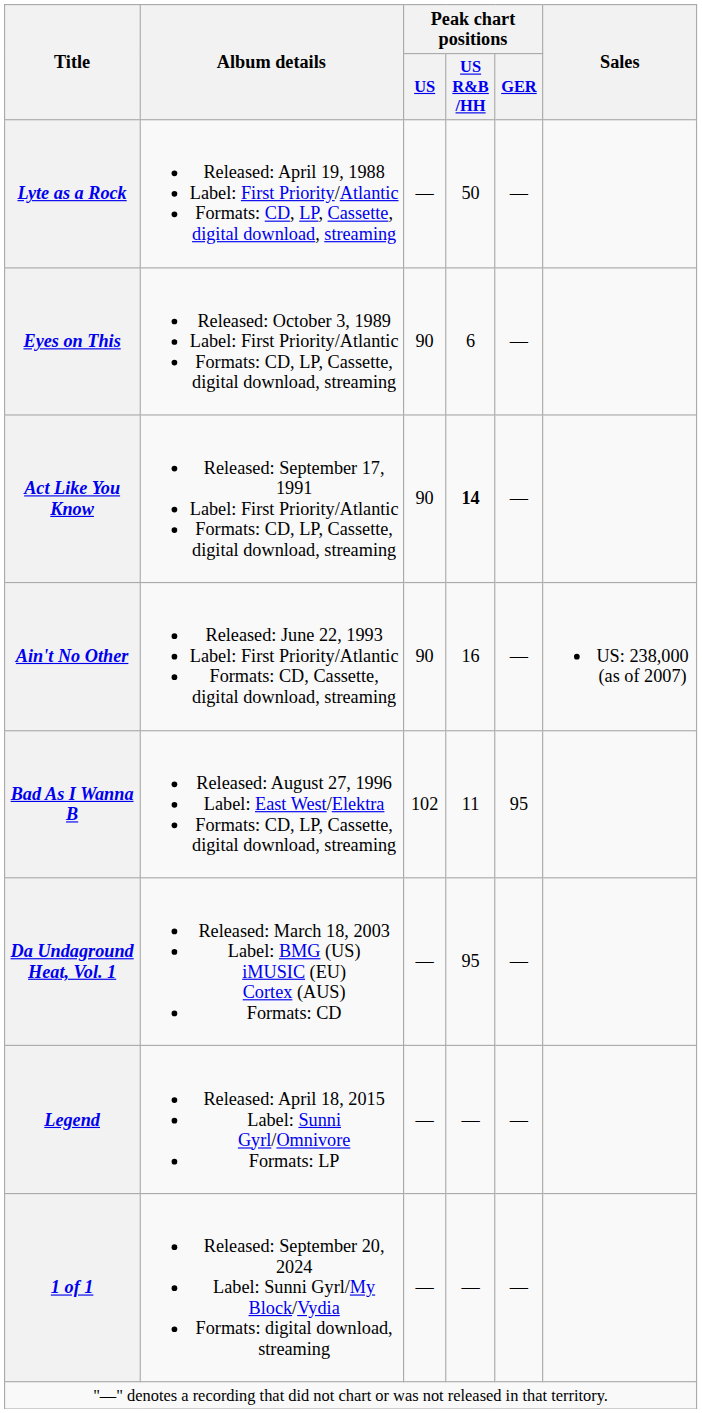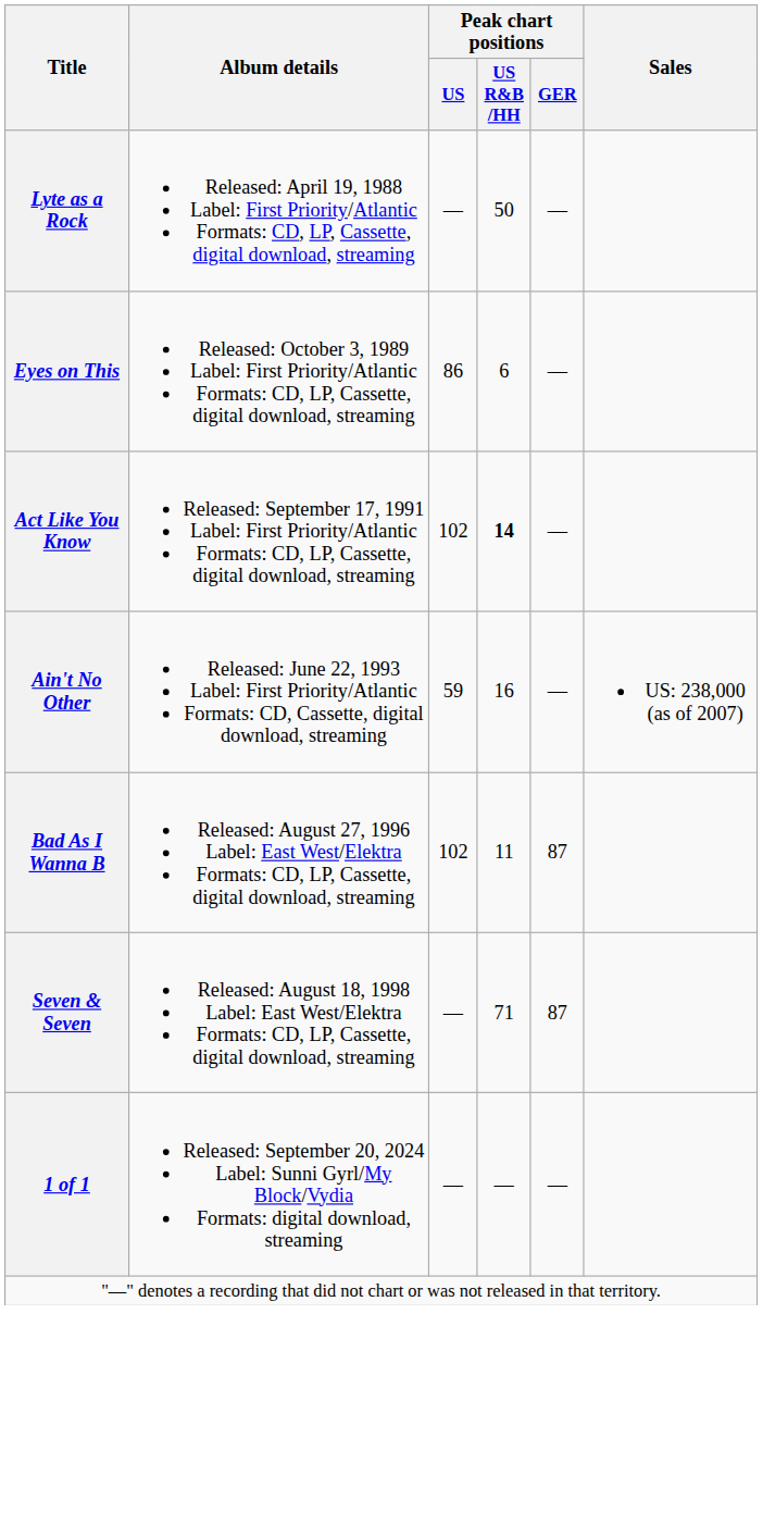 <table class="wikitable plainrowheaders" style="text-align:center;" border="1">
 <tr>
 <th scope="col" rowspan="2" style="width:10em;">Title</th>
 <th scope="col" rowspan="2" style="width:23em;">Album details</th>
 <th scope="col" colspan="3">Peak chart positions</th>
 <th scope="col" rowspan="2" style="width:12em;">Sales</th>
 </tr>
 <tr>
 <th scope="col" style="width:3em;font-size:90%;"><a href='#'>US</a><br></th>
 <th scope="col" style="width:3em;font-size:90%;"><a href='#'>US<br>R&B<br>/HH</a><br></th>
 <th scope="col" style="width:3em;font-size:90%;"><a href='#'>GER</a><br></th>
 </tr>
 <tr>
 <th scope="row"><em><a href='#'>Lyte as a Rock</a></em></th>
 <td><br><ul><li>Released: April 19, 1988</li><li>Label: <a href='#'>First Priority</a>/<a href='#'>Atlantic</a></li><li>Formats: <a href='#'>CD</a>, <a href='#'>LP</a>, <a href='#'>Cassette</a>, <a href='#'>digital download</a>, <a href='#'>streaming</a></li></ul></td>
 <td align="center">—</td>
 <td align="center">50</td>
 <td align="center">—</td>
 <td></td>
 </tr>
 <tr>
 <th scope="row"><em><a href='#'>Eyes on This</a></em></th>
 <td><br><ul><li>Released: October 3, 1989</li><li>Label: First Priority/Atlantic</li><li>Formats: CD, LP, Cassette, digital download, streaming</li></ul></td>
-<td align="center">90</td>
+<td align="center">86</td>
 <td align="center">6</td>
 <td align="center">—</td>
 <td></td>
 </tr>
 <tr>
 <th scope="row"><em><a href='#'>Act Like You Know</a></em></th>
 <td><br><ul><li>Released: September 17, 1991</li><li>Label: First Priority/Atlantic</li><li>Formats: CD, LP, Cassette, digital download, streaming</li></ul></td>
-<td align="center">90</td>
+<td align="center">102</td>
 <td align="center"><strong>14</strong></td>
 <td align="center">—</td>
 <td></td>
 </tr>
 <tr>
 <th scope="row"><em><a href='#'>Ain't No Other</a></em></th>
 <td><br><ul><li>Released: June 22, 1993</li><li>Label: First Priority/Atlantic</li><li>Formats: CD, Cassette, digital download, streaming</li></ul></td>
-<td align="center">90</td>
+<td align="center">59</td>
 <td align="center">16</td>
 <td align="center">—</td>
 <td><br><ul><li>US: 238,000<br>(as of 2007)</li></ul></td>
 </tr>
 <tr>
 <th scope="row"><em><a href='#'>Bad As I Wanna B</a></em></th>
 <td><br><ul><li>Released: August 27, 1996</li><li>Label: <a href='#'>East West</a>/<a href='#'>Elektra</a></li><li>Formats: CD, LP, Cassette, digital download, streaming</li></ul></td>
 <td align="center">102</td>
 <td align="center">11</td>
-<td align="center">95</td>
+<td align="center">87</td>
 <td></td>
 </tr>
 <tr>
-<th scope="row"><em><a href='#'>Da Undaground Heat, Vol. 1</a></em></th>
-<td><br><ul><li>Released: March 18, 2003</li><li>Label: <a href='#'>BMG</a> (US)<br><a href='#'>iMUSIC</a> (EU)<br><a href='#'>Cortex</a> (AUS)</li><li>Formats: CD</li></ul></td>
+<th scope="row"><em><a href='#'>Seven & Seven</a></em></th>
+<td><br><ul><li>Released: August 18, 1998</li><li>Label: East West/Elektra</li><li>Formats: CD, LP, Cassette, digital download, streaming</li></ul></td>
 <td align="center">—</td>
-<td align="center">95</td>
-<td align="center">—</td>
-<td></td>
-</tr>
-<tr>
-<th scope="row"><em><a href='#'>Legend</a></em></th>
-<td><br><ul><li>Released: April 18, 2015</li><li>Label: <a href='#'>Sunni Gyrl</a>/<a href='#'>Omnivore</a></li><li>Formats: LP</li></ul></td>
-<td align="center">—</td>
-<td align="center">—</td>
-<td align="center">—</td>
+<td align="center">71</td>
+<td align="center">87</td>
 <td></td>
 </tr>
 <tr>
 <th scope="row"><em><a href='#'>1 of 1</a></em></th>
 <td><br><ul><li>Released: September 20, 2024</li><li>Label: Sunni Gyrl/<a href='#'>My Block</a>/<a href='#'>Vydia</a></li><li>Formats: digital download, streaming</li></ul></td>
 <td align="center">—</td>
 <td align="center">—</td>
 <td align="center">—</td>
 <td></td>
 </tr>
 <tr>
 <td colspan="6" style="font-size:90%">"—" denotes a recording that did not chart or was not released in that territory.</td>
 </tr>
 </table>
